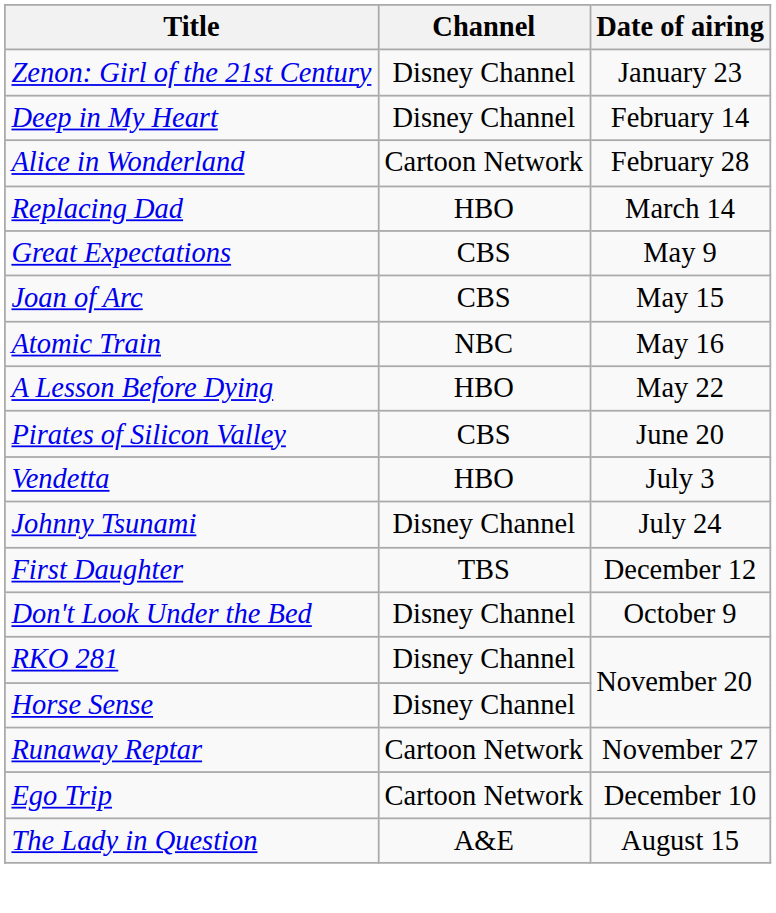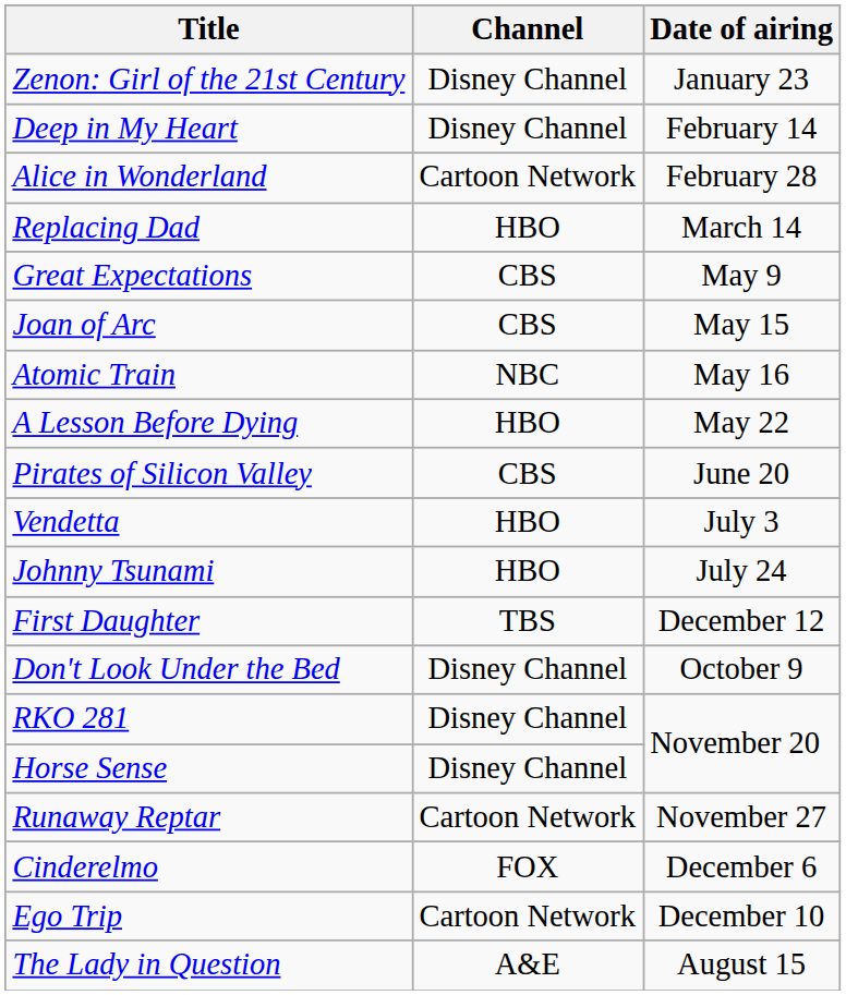 <table class="wikitable">
 <tr>
 <th>Title</th>
 <th>Channel</th>
 <th>Date of airing</th>
 </tr>
 <tr>
 <td><em><a href='#'>Zenon: Girl of the 21st Century</a></em></td>
 <td style="text-align:center;">Disney Channel</td>
 <td style="text-align:center;">January 23</td>
 </tr>
 <tr>
 <td><em><a href='#'>Deep in My Heart</a></em></td>
 <td style="text-align:center;">Disney Channel</td>
 <td style="text-align:center;">February 14</td>
 </tr>
 <tr>
 <td><em><a href='#'>Alice in Wonderland</a></em></td>
 <td style="text-align:center;">Cartoon Network</td>
 <td style="text-align:center;">February 28</td>
 </tr>
 <tr>
 <td><em><a href='#'>Replacing Dad</a></em></td>
 <td style="text-align:center;">HBO</td>
 <td style="text-align:center;">March 14</td>
 </tr>
 <tr>
 <td><em><a href='#'>Great Expectations</a></em></td>
 <td style="text-align:center;">CBS</td>
 <td style="text-align:center;">May 9<br></td>
 </tr>
 <tr>
 <td><em><a href='#'>Joan of Arc</a></em></td>
 <td style="text-align:center;">CBS</td>
 <td style="text-align:center;">May 15</td>
 </tr>
 <tr>
 <td><em><a href='#'>Atomic Train</a></em></td>
 <td style="text-align:center;">NBC</td>
 <td style="text-align:center;">May 16</td>
 </tr>
 <tr>
 <td><em><a href='#'>A Lesson Before Dying</a></em></td>
 <td style="text-align:center;">HBO</td>
 <td style="text-align:center;">May 22</td>
 </tr>
 <tr>
 <td><em><a href='#'>Pirates of Silicon Valley</a></em></td>
 <td style="text-align:center;">CBS</td>
 <td style="text-align:center;">June 20</td>
 </tr>
 <tr>
 <td><em><a href='#'>Vendetta</a></em></td>
 <td style="text-align:center;">HBO</td>
 <td style="text-align:center;">July 3</td>
 </tr>
 <tr>
 <td><em><a href='#'>Johnny Tsunami</a></em></td>
-<td style="text-align:center;">Disney Channel</td>
+<td style="text-align:center;">HBO</td>
 <td style="text-align:center;">July 24</td>
 </tr>
 <tr>
 <td><em><a href='#'>First Daughter</a></em></td>
 <td style="text-align:center;">TBS</td>
 <td style="text-align:center;">December 12</td>
 </tr>
 <tr>
 <td><em><a href='#'>Don't Look Under the Bed</a></em></td>
 <td style="text-align:center;">Disney Channel</td>
 <td style="text-align:center;">October 9</td>
 </tr>
 <tr>
 <td><em><a href='#'>RKO 281</a></em></td>
 <td style="text-align:center;">Disney Channel</td>
 <td rowspan="2">November 20</td>
 </tr>
 <tr>
 <td><em><a href='#'>Horse Sense</a></em></td>
 <td style="text-align:center;">Disney Channel</td>
 </tr>
 <tr>
 <td><em><a href='#'>Runaway Reptar</a></em></td>
 <td style="text-align:center;">Cartoon Network</td>
 <td style="text-align:center;">November 27</td>
 </tr>
 <tr>
+<td><em><a href='#'>Cinderelmo</a></em></td>
+<td style="text-align:center;">FOX</td>
+<td style="text-align:center;">December 6</td>
+</tr>
+<tr>
 <td><em><a href='#'>Ego Trip</a></em></td>
 <td style="text-align:center;">Cartoon Network</td>
 <td style="text-align:center;">December 10</td>
 </tr>
 <tr>
 <td><em><a href='#'>The Lady in Question</a></em></td>
 <td style="text-align:center;">A&E</td>
 <td style="text-align:center;">August 15</td>
 </tr>
 </table>
